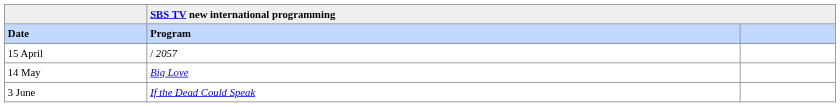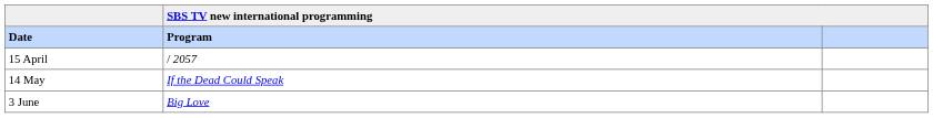 <table border="1" cellpadding="4" cellspacing="0" style="text-align:left; font-size:89%; border-collapse:collapse;" width=70%>
 <tr style="background-color:#efefef;">
 <td colspan=1></td>
 <td colspan=3><strong><a href='#'>SBS TV</a> new international programming</strong></td>
 </tr>
 <tr style="background:#C1D8FF;">
 <th width=6%>Date</th>
 <th width=25%>Program</th>
 <th width=4%></th>
 </tr>
 <tr>
 <td>15 April</td>
 <td> /  <em>2057</em></td>
 <td></td>
 </tr>
 <tr>
 <td>14 May</td>
-<td> <em><a href='#'>Big Love</a></em></td>
+<td> <em><a href='#'>If the Dead Could Speak</a></em></td>
 <td></td>
 </tr>
 <tr>
 <td>3 June</td>
-<td> <em><a href='#'>If the Dead Could Speak</a></em></td>
+<td> <em><a href='#'>Big Love</a></em></td>
 <td></td>
 </tr>
 </table>
